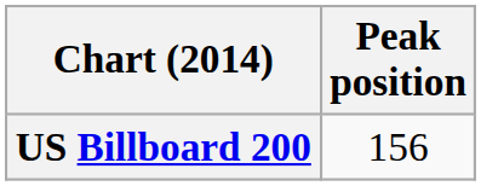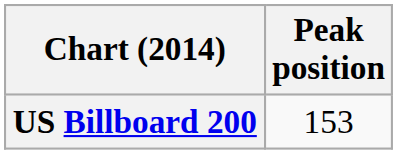 <table class="wikitable sortable plainrowheaders" style="text-align:center">
 <tr>
 <th scope="col">Chart (2014)</th>
 <th scope="col">Peak<br>position</th>
 </tr>
 <tr>
 <th scope="row">US <a href='#'>Billboard 200</a></th>
-<td>156</td>
+<td>153</td>
 </tr>
 </table>
